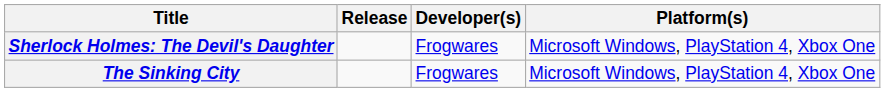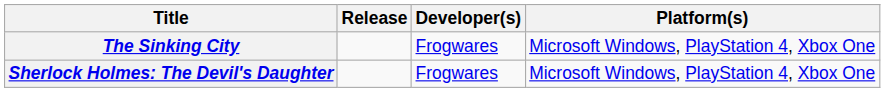 <table class="wikitable sortable">
 <tr>
 <th>Title</th>
 <th>Release</th>
 <th>Developer(s)</th>
 <th>Platform(s)</th>
 </tr>
 <tr>
+<th><em><a href='#'>The Sinking City</a></em></th>
+<td></td>
+<td><a href='#'>Frogwares</a></td>
+<td><a href='#'>Microsoft Windows</a>, <a href='#'>PlayStation 4</a>, <a href='#'>Xbox One</a></td>
+</tr>
+<tr>
 <th><em><a href='#'>Sherlock Holmes: The Devil's Daughter</a></em></th>
 <td></td>
 <td><a href='#'>Frogwares</a></td>
 <td><a href='#'>Microsoft Windows</a>, <a href='#'>PlayStation 4</a>, <a href='#'>Xbox One</a></td>
 </tr>
-<tr>
-<th><em><a href='#'>The Sinking City</a></em></th>
-<td></td>
-<td><a href='#'>Frogwares</a></td>
-<td><a href='#'>Microsoft Windows</a>, <a href='#'>PlayStation 4</a>, <a href='#'>Xbox One</a></td>
-</tr>
 </table>
